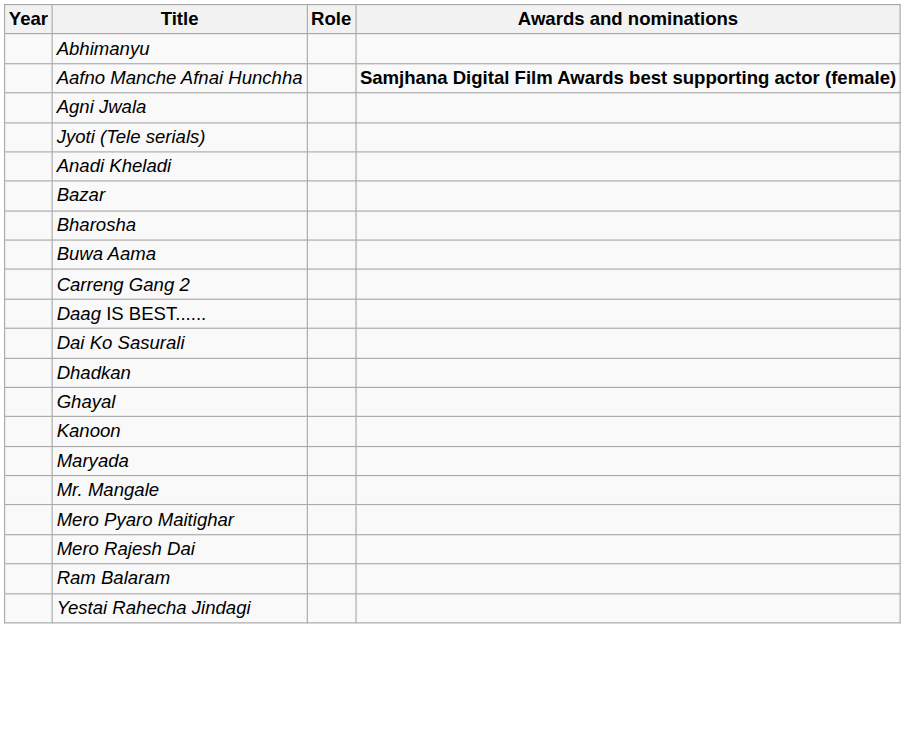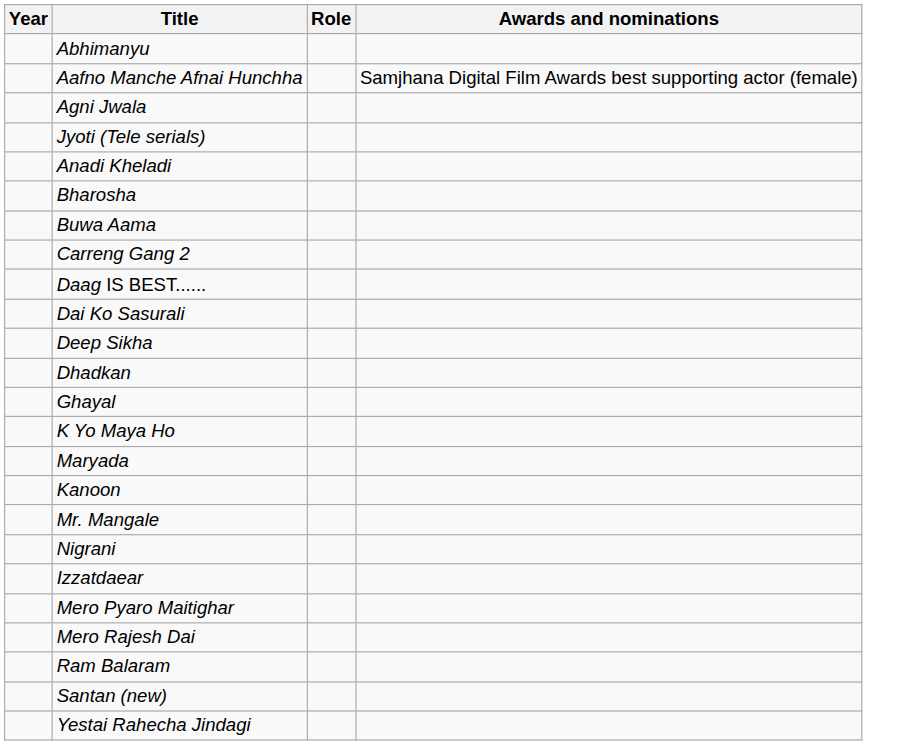 <table class="wikitable sortable">
 <tr>
 <th>Year</th>
 <th>Title</th>
 <th>Role</th>
 <th>Awards and nominations</th>
 </tr>
 <tr>
 <td></td>
 <td><em>Abhimanyu</em></td>
 <td></td>
 <td></td>
 </tr>
 <tr>
 <td></td>
 <td><em>Aafno Manche Afnai Hunchha</em></td>
 <td></td>
-<td><strong>Samjhana Digital Film Awards best supporting actor (female)</strong></td>
+<td>Samjhana Digital Film Awards best supporting actor (female)</td>
 </tr>
 <tr>
 <td></td>
 <td><em>Agni Jwala</em></td>
 <td></td>
 <td></td>
 </tr>
 <tr>
 <td></td>
 <td><em>Jyoti (Tele serials)</em></td>
 <td></td>
 <td></td>
 </tr>
 <tr>
 <td></td>
 <td><em>Anadi Kheladi</em></td>
-<td></td>
-<td></td>
-</tr>
-<tr>
-<td></td>
-<td><em>Bazar</em></td>
 <td></td>
 <td></td>
 </tr>
 <tr>
 <td></td>
 <td><em>Bharosha</em></td>
 <td></td>
 <td></td>
 </tr>
 <tr>
 <td></td>
 <td><em>Buwa Aama</em></td>
 <td></td>
 <td></td>
 </tr>
 <tr>
 <td></td>
 <td><em>Carreng Gang 2</em></td>
 <td></td>
 <td></td>
 </tr>
 <tr>
 <td></td>
 <td><em>Daag</em> IS BEST......</td>
 <td></td>
 <td></td>
 </tr>
 <tr>
 <td></td>
 <td><em>Dai Ko Sasurali</em></td>
 <td></td>
 <td></td>
 </tr>
 <tr>
 <td></td>
+<td><em>Deep Sikha</em></td>
+<td></td>
+<td></td>
+</tr>
+<tr>
+<td></td>
 <td><em>Dhadkan</em></td>
 <td></td>
 <td></td>
 </tr>
 <tr>
 <td></td>
 <td><em>Ghayal</em></td>
 <td></td>
 <td></td>
 </tr>
 <tr>
 <td></td>
-<td><em>Kanoon</em></td>
+<td><em>K Yo Maya Ho</em></td>
 <td></td>
 <td></td>
 </tr>
 <tr>
 <td></td>
 <td><em>Maryada</em></td>
 <td></td>
 <td></td>
 </tr>
 <tr>
 <td></td>
+<td><em>Kanoon</em></td>
+<td></td>
+<td></td>
+</tr>
+<tr>
+<td></td>
 <td><em>Mr. Mangale</em></td>
+<td></td>
+<td></td>
+</tr>
+<tr>
+<td></td>
+<td><em>Nigrani</em></td>
+<td></td>
+<td></td>
+</tr>
+<tr>
+<td></td>
+<td><em>Izzatdaear</em></td>
 <td></td>
 <td></td>
 </tr>
 <tr>
 <td></td>
 <td><em>Mero Pyaro Maitighar</em></td>
 <td></td>
 <td></td>
 </tr>
 <tr>
 <td></td>
 <td><em>Mero Rajesh Dai</em></td>
 <td></td>
 <td></td>
 </tr>
 <tr>
 <td></td>
 <td><em>Ram Balaram</em></td>
 <td></td>
 <td></td>
 </tr>
 <tr>
 <td></td>
+<td><em>Santan (new)</em></td>
+<td></td>
+<td></td>
+</tr>
+<tr>
+<td></td>
 <td><em>Yestai Rahecha Jindagi</em></td>
 <td></td>
 <td></td>
 </tr>
 </table>
